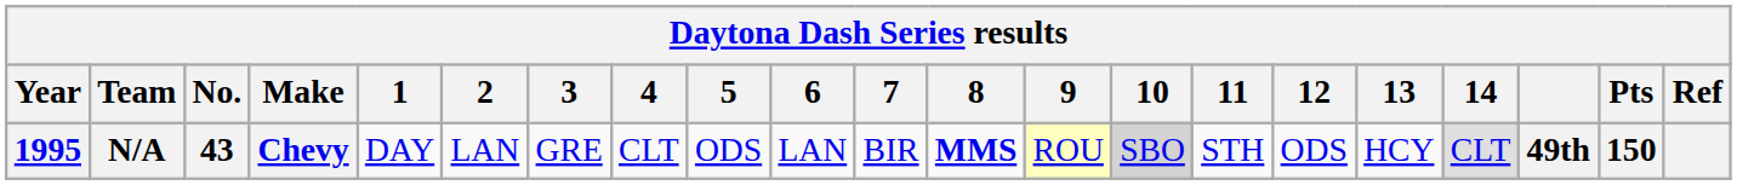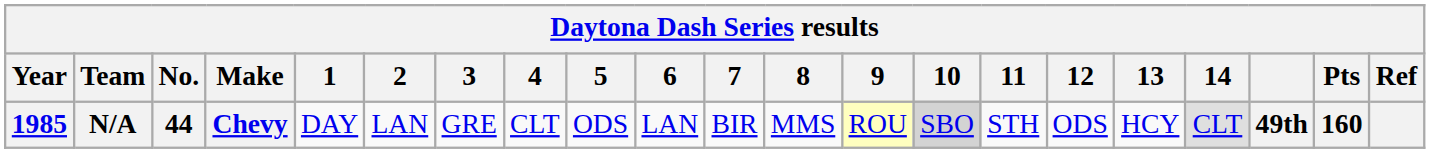 <table class="wikitable" style="text-align:center; font-size:75%">
 <tr>
 <th colspan=32><a href='#'>Daytona Dash Series</a> results</th>
 </tr>
 <tr>
 <th>Year</th>
 <th>Team</th>
 <th>No.</th>
 <th>Make</th>
 <th>1</th>
 <th>2</th>
 <th>3</th>
 <th>4</th>
 <th>5</th>
 <th>6</th>
 <th>7</th>
 <th>8</th>
 <th>9</th>
 <th>10</th>
 <th>11</th>
 <th>12</th>
 <th>13</th>
 <th>14</th>
 <th></th>
 <th>Pts</th>
 <th>Ref</th>
 </tr>
 <tr>
-<th><a href='#'>1995</a></th>
+<th><a href='#'>1985</a></th>
 <th>N/A</th>
-<th>43</th>
+<th>44</th>
 <th><a href='#'>Chevy</a></th>
 <td><a href='#'>DAY</a></td>
 <td><a href='#'>LAN</a></td>
 <td><a href='#'>GRE</a></td>
 <td><a href='#'>CLT</a></td>
 <td><a href='#'>ODS</a></td>
 <td><a href='#'>LAN</a></td>
 <td><a href='#'>BIR</a></td>
-<td><strong><a href='#'>MMS</a></strong></td>
+<td><a href='#'>MMS</a></td>
 <td style="background:#FFFFBF;"><a href='#'>ROU</a><br></td>
 <td style="background: lightgrey;"><a href='#'>SBO</a></td>
 <td><a href='#'>STH</a></td>
 <td><a href='#'>ODS</a></td>
 <td><a href='#'>HCY</a></td>
 <td style="background:#DFDFDF;"><a href='#'>CLT</a><br></td>
 <th>49th</th>
-<th>150</th>
+<th>160</th>
 <th></th>
 </tr>
 </table>
